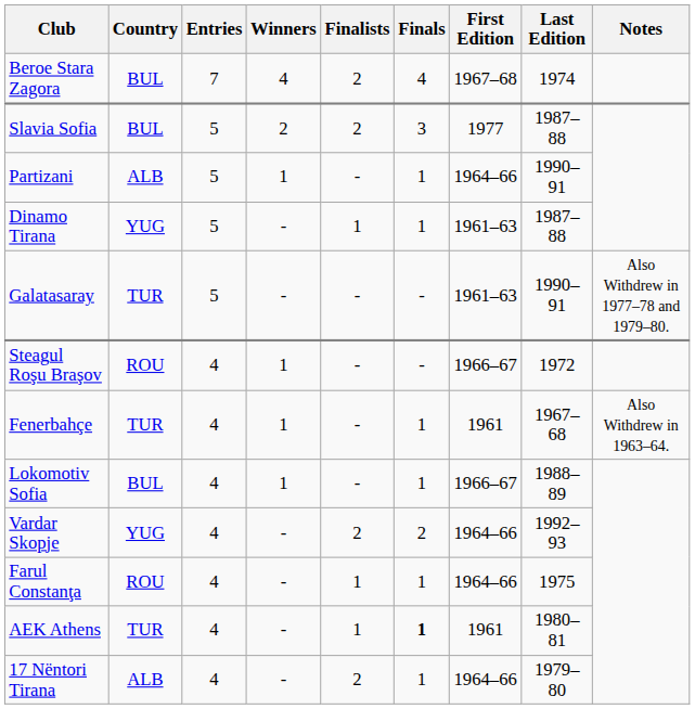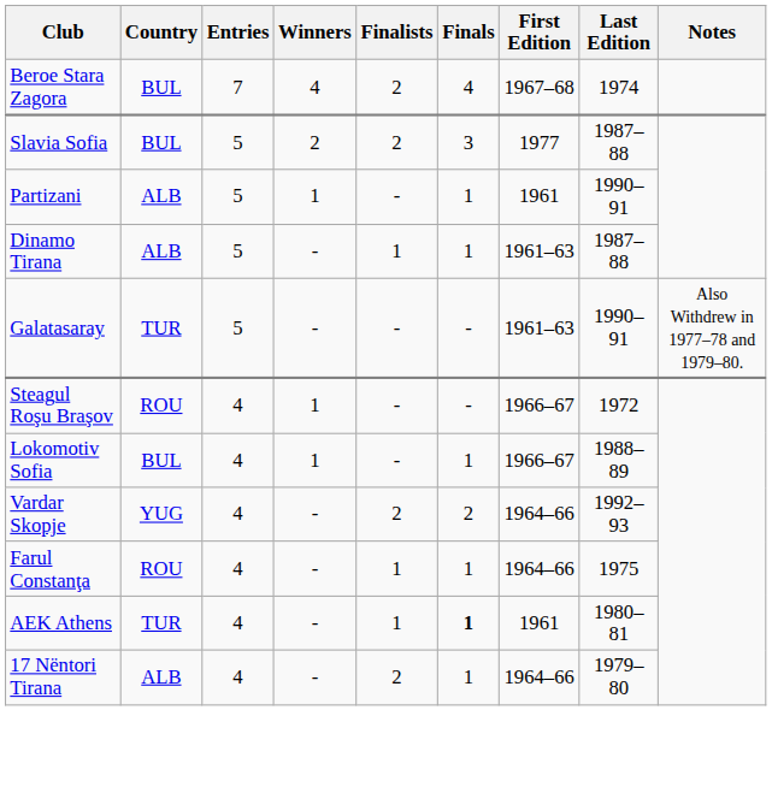 <table class="wikitable sortable" style="text-align: center">
 <tr>
 <th>Club</th>
 <th>Country</th>
 <th>Entries</th>
 <th>Winners</th>
 <th>Finalists</th>
 <th>Finals</th>
 <th>First Edition</th>
 <th>Last Edition</th>
 <th>Notes</th>
 </tr>
 <tr style="border-bottom: 2px solid grey;">
 <td align=left><a href='#'>Beroe Stara Zagora</a></td>
 <td> <a href='#'>BUL</a></td>
 <td>7</td>
 <td>4</td>
 <td>2</td>
 <td> 4</td>
 <td>1967–68</td>
 <td>1974</td>
 </tr>
 <tr>
 <td align=left><a href='#'>Slavia Sofia</a></td>
 <td> <a href='#'>BUL</a></td>
 <td>5</td>
 <td>2</td>
 <td>2</td>
 <td>3</td>
 <td>1977</td>
 <td>1987–88</td>
 </tr>
 <tr>
 <td align=left><a href='#'>Partizani</a></td>
 <td> <a href='#'>ALB</a></td>
 <td>5</td>
 <td>1</td>
 <td>-</td>
 <td>1</td>
-<td>1964–66</td>
+<td>1961</td>
 <td>1990–91</td>
 </tr>
 <tr>
 <td align=left><a href='#'>Dinamo Tirana</a></td>
-<td> <a href='#'>YUG</a></td>
+<td> <a href='#'>ALB</a></td>
 <td>5</td>
 <td>-</td>
 <td>1</td>
 <td>1</td>
 <td>1961–63</td>
 <td>1987–88</td>
 </tr>
 <tr style="border-bottom: 2px solid grey;">
 <td align=left><a href='#'>Galatasaray</a></td>
 <td> <a href='#'>TUR</a></td>
 <td>5</td>
 <td>-</td>
 <td>-</td>
 <td>-</td>
 <td>1961–63</td>
 <td>1990–91</td>
 <td><small>Also Withdrew in 1977–78 and 1979–80.</small></td>
 </tr>
 <tr>
 <td align=left><a href='#'>Steagul Roşu Braşov</a></td>
 <td> <a href='#'>ROU</a></td>
 <td>4</td>
 <td>1</td>
 <td>-</td>
 <td> -</td>
 <td>1966–67</td>
 <td>1972</td>
-</tr>
-<tr>
-<td align=left><a href='#'>Fenerbahçe</a></td>
-<td> <a href='#'>TUR</a></td>
-<td>4</td>
-<td>1</td>
-<td>-</td>
-<td>1</td>
-<td>1961</td>
-<td>1967–68</td>
-<td><small>Also Withdrew in 1963–64.</small></td>
 </tr>
 <tr>
 <td align=left><a href='#'>Lokomotiv Sofia</a></td>
 <td> <a href='#'>BUL</a></td>
 <td>4</td>
 <td>1</td>
 <td>-</td>
 <td>1</td>
 <td>1966–67</td>
 <td>1988–89</td>
 </tr>
 <tr>
 <td align=left><a href='#'>Vardar Skopje</a></td>
 <td> <a href='#'>YUG</a></td>
 <td>4</td>
 <td>-</td>
 <td>2</td>
 <td>2</td>
 <td>1964–66</td>
 <td>1992–93</td>
 </tr>
 <tr>
 <td align=left><a href='#'>Farul Constanţa</a></td>
 <td> <a href='#'>ROU</a></td>
 <td>4</td>
 <td>-</td>
 <td>1</td>
 <td>1</td>
 <td>1964–66</td>
 <td>1975</td>
 </tr>
 <tr>
 <td align=left><a href='#'>AEK Athens</a></td>
 <td> <a href='#'>TUR</a></td>
 <td>4</td>
 <td>-</td>
 <td>1</td>
 <td><strong>1</strong></td>
 <td>1961</td>
 <td>1980–81</td>
 </tr>
 <tr>
 <td align=left><a href='#'>17 Nëntori Tirana</a></td>
 <td> <a href='#'>ALB</a></td>
 <td>4</td>
 <td>-</td>
 <td>2</td>
 <td>1</td>
 <td>1964–66</td>
 <td>1979–80</td>
 </tr>
 </table>
